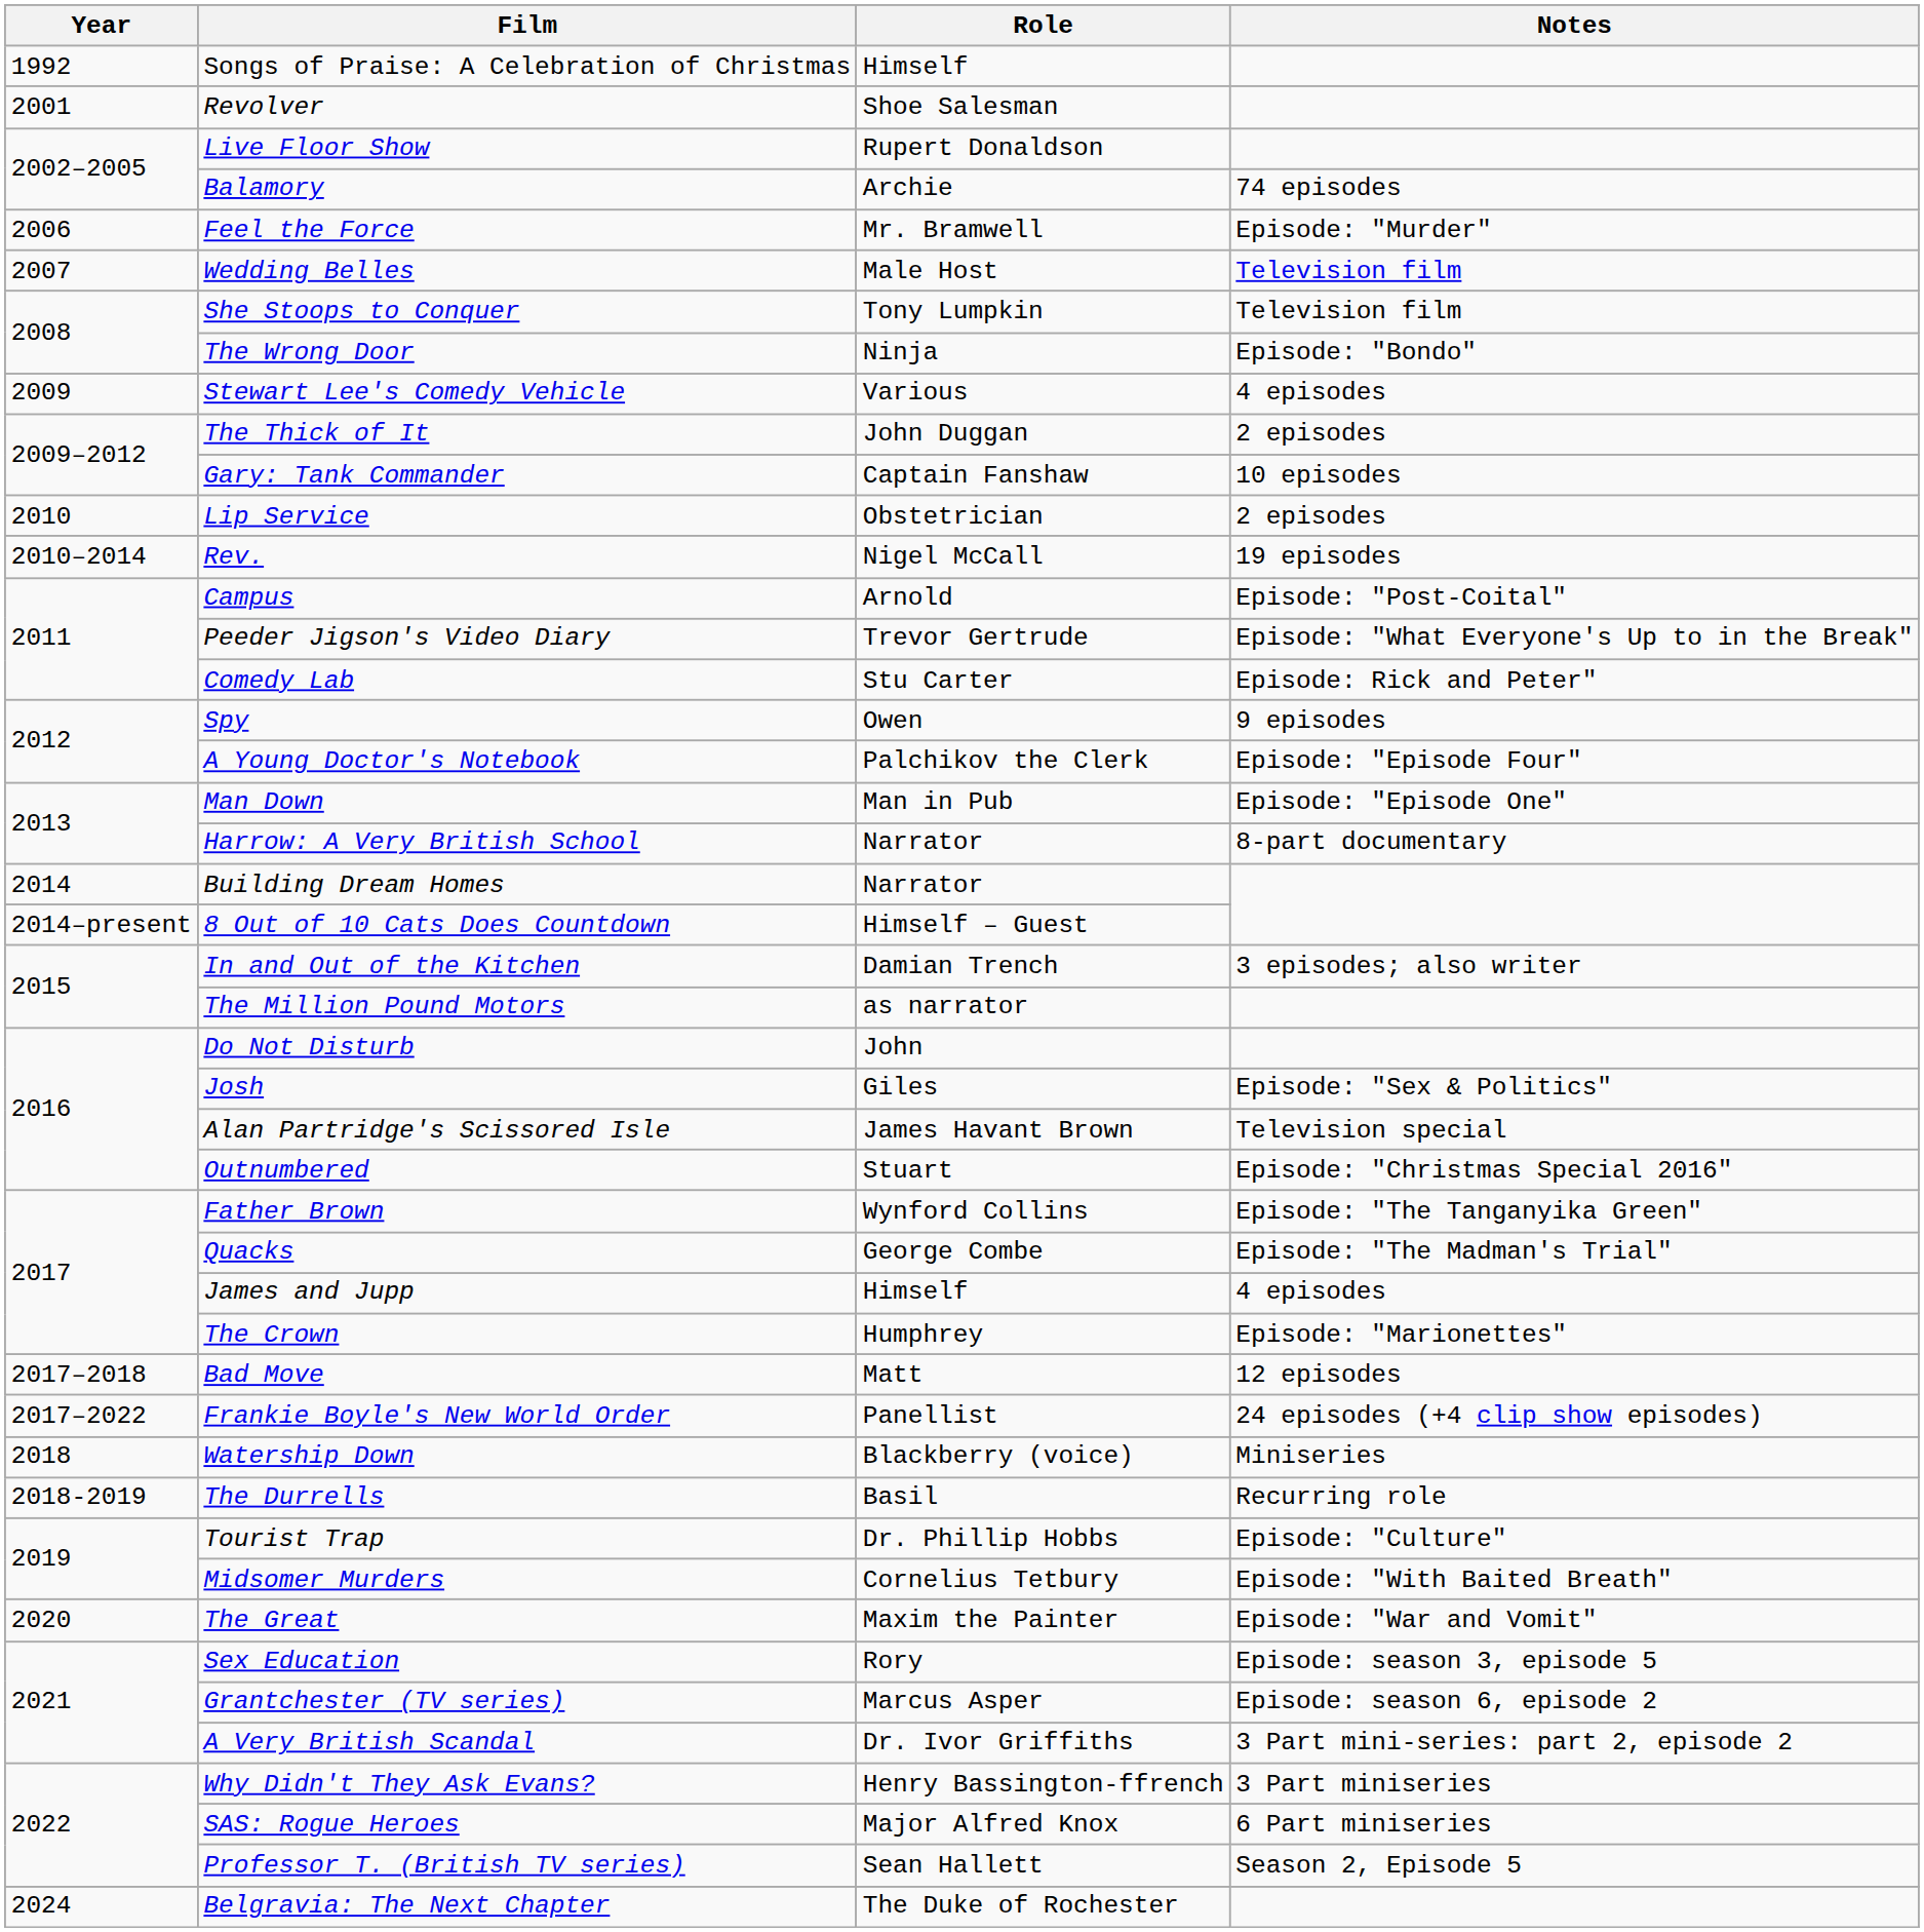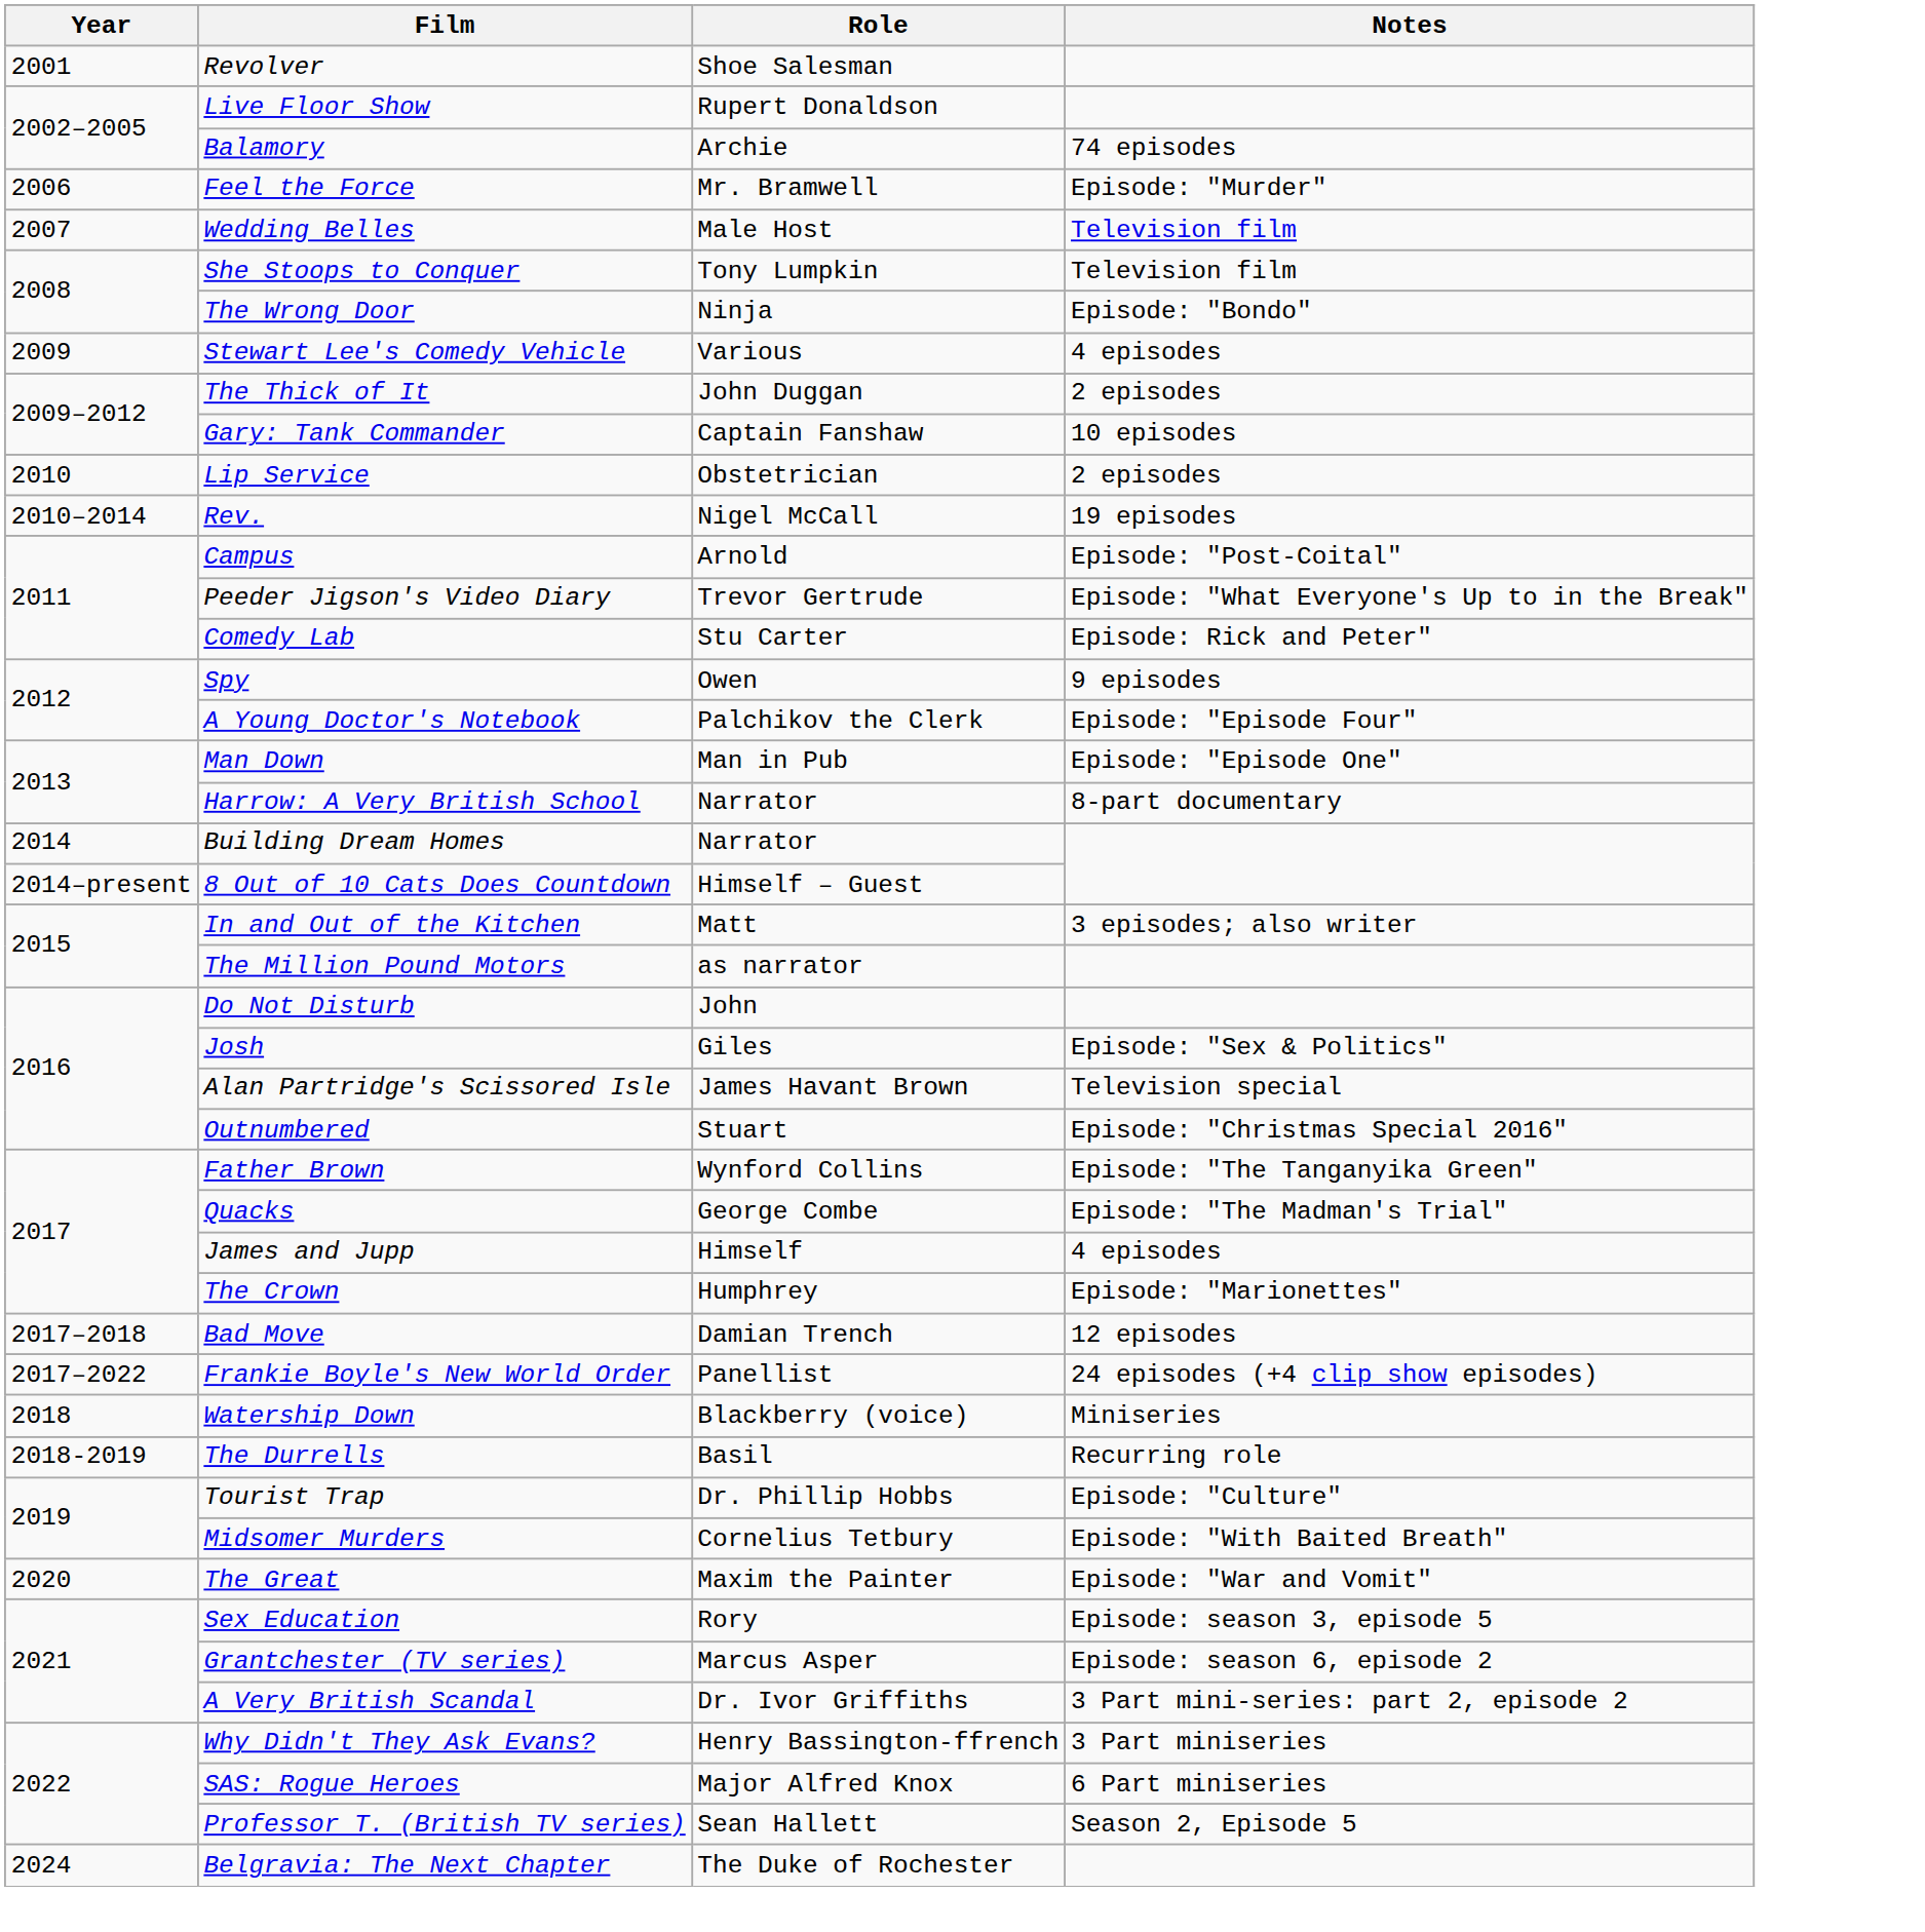 <table class="wikitable">
 <tr>
 <th>Year</th>
 <th>Film</th>
 <th>Role</th>
 <th>Notes</th>
-</tr>
-<tr>
-<td>1992</td>
-<td>Songs of Praise: A Celebration of Christmas</td>
-<td>Himself</td>
-<td></td>
 </tr>
 <tr>
 <td>2001</td>
 <td><em>Revolver</em></td>
 <td>Shoe Salesman</td>
 <td></td>
 </tr>
 <tr>
 <td rowspan="2">2002–2005</td>
 <td><em><a href='#'>Live Floor Show</a></em></td>
 <td>Rupert Donaldson</td>
 <td></td>
 </tr>
 <tr>
 <td><em><a href='#'>Balamory</a></em></td>
 <td>Archie</td>
 <td>74 episodes</td>
 </tr>
 <tr>
 <td>2006</td>
 <td><em><a href='#'>Feel the Force</a></em></td>
 <td>Mr. Bramwell</td>
 <td>Episode: "Murder"</td>
 </tr>
 <tr>
 <td>2007</td>
 <td><em><a href='#'>Wedding Belles</a></em></td>
 <td>Male Host</td>
 <td><a href='#'>Television film</a></td>
 </tr>
 <tr>
 <td rowspan="2">2008</td>
 <td><em><a href='#'>She Stoops to Conquer</a></em></td>
 <td>Tony Lumpkin</td>
 <td>Television film</td>
 </tr>
 <tr>
 <td><em><a href='#'>The Wrong Door</a></em></td>
 <td>Ninja</td>
 <td>Episode: "Bondo"</td>
 </tr>
 <tr>
 <td>2009</td>
 <td><em><a href='#'>Stewart Lee's Comedy Vehicle</a></em></td>
 <td>Various</td>
 <td>4 episodes</td>
 </tr>
 <tr>
 <td rowspan="2">2009–2012</td>
 <td><em><a href='#'>The Thick of It</a></em></td>
 <td>John Duggan</td>
 <td>2 episodes</td>
 </tr>
 <tr>
 <td><em><a href='#'>Gary: Tank Commander</a></em></td>
 <td>Captain Fanshaw</td>
 <td>10 episodes</td>
 </tr>
 <tr>
 <td>2010</td>
 <td><em><a href='#'>Lip Service</a></em></td>
 <td>Obstetrician</td>
 <td>2 episodes</td>
 </tr>
 <tr>
 <td>2010–2014</td>
 <td><em><a href='#'>Rev.</a></em></td>
 <td>Nigel McCall</td>
 <td>19 episodes</td>
 </tr>
 <tr>
 <td rowspan="3">2011</td>
 <td><em><a href='#'>Campus</a></em></td>
 <td>Arnold</td>
 <td>Episode: "Post-Coital"</td>
 </tr>
 <tr>
 <td><em>Peeder Jigson's Video Diary</em></td>
 <td>Trevor Gertrude</td>
 <td>Episode: "What Everyone's Up to in the Break"</td>
 </tr>
 <tr>
 <td><em><a href='#'>Comedy Lab</a></em></td>
 <td>Stu Carter</td>
 <td>Episode: Rick and Peter"</td>
 </tr>
 <tr>
 <td rowspan="2">2012</td>
 <td><em><a href='#'>Spy</a></em></td>
 <td>Owen</td>
 <td>9 episodes</td>
 </tr>
 <tr>
 <td><em><a href='#'>A Young Doctor's Notebook</a></em></td>
 <td>Palchikov the Clerk</td>
 <td>Episode: "Episode Four"</td>
 </tr>
 <tr>
 <td rowspan="2">2013</td>
 <td><em><a href='#'>Man Down</a></em></td>
 <td>Man in Pub</td>
 <td>Episode: "Episode One"</td>
 </tr>
 <tr>
 <td><em><a href='#'>Harrow: A Very British School</a></em></td>
 <td>Narrator</td>
 <td>8-part documentary</td>
 </tr>
 <tr>
 <td>2014</td>
 <td><em>Building Dream Homes</em></td>
 <td>Narrator</td>
 </tr>
 <tr>
 <td>2014–present</td>
 <td><em><a href='#'>8 Out of 10 Cats Does Countdown</a></em></td>
 <td>Himself – Guest</td>
 </tr>
 <tr>
 <td rowspan="2">2015</td>
 <td><em><a href='#'>In and Out of the Kitchen</a></em></td>
-<td>Damian Trench</td>
+<td>Matt</td>
 <td>3 episodes; also writer</td>
 </tr>
 <tr>
 <td><em><a href='#'>The Million Pound Motors</a></em></td>
 <td>as narrator</td>
 <td></td>
 </tr>
 <tr>
 <td rowspan="4">2016</td>
 <td><em><a href='#'>Do Not Disturb</a></em></td>
 <td>John</td>
 <td></td>
 </tr>
 <tr>
 <td><em><a href='#'>Josh</a></em></td>
 <td>Giles</td>
 <td>Episode: "Sex & Politics"</td>
 </tr>
 <tr>
 <td><em>Alan Partridge's Scissored Isle</em></td>
 <td>James Havant Brown</td>
 <td>Television special</td>
 </tr>
 <tr>
 <td><em><a href='#'>Outnumbered</a></em></td>
 <td>Stuart</td>
 <td>Episode: "Christmas Special 2016"</td>
 </tr>
 <tr>
 <td rowspan="4">2017</td>
 <td><em><a href='#'>Father Brown</a></em></td>
 <td>Wynford Collins</td>
 <td>Episode: "The Tanganyika Green"</td>
 </tr>
 <tr>
 <td><em><a href='#'>Quacks</a></em></td>
 <td>George Combe</td>
 <td>Episode: "The Madman's Trial"</td>
 </tr>
 <tr>
 <td><em>James and Jupp</em></td>
 <td>Himself</td>
 <td>4 episodes</td>
 </tr>
 <tr>
 <td><em><a href='#'>The Crown</a></em></td>
 <td>Humphrey</td>
 <td>Episode: "Marionettes"</td>
 </tr>
 <tr>
 <td>2017–2018</td>
 <td><em><a href='#'>Bad Move</a></em></td>
-<td>Matt</td>
+<td>Damian Trench</td>
 <td>12 episodes</td>
 </tr>
 <tr>
 <td>2017–2022</td>
 <td><em><a href='#'>Frankie Boyle's New World Order</a></em></td>
 <td>Panellist</td>
 <td>24 episodes (+4 <a href='#'>clip show</a> episodes)</td>
 </tr>
 <tr>
 <td>2018</td>
 <td><em><a href='#'>Watership Down</a></em></td>
 <td>Blackberry (voice)</td>
 <td>Miniseries</td>
 </tr>
 <tr>
 <td>2018-2019</td>
 <td><em><a href='#'>The Durrells</a></em></td>
 <td>Basil</td>
 <td>Recurring role</td>
 </tr>
 <tr>
 <td rowspan="2">2019</td>
 <td><em>Tourist Trap</em></td>
 <td>Dr. Phillip Hobbs</td>
 <td>Episode: "Culture"</td>
 </tr>
 <tr>
 <td><em><a href='#'>Midsomer Murders</a></em></td>
 <td>Cornelius Tetbury</td>
 <td>Episode: "With Baited Breath"</td>
 </tr>
 <tr>
 <td>2020</td>
 <td><em><a href='#'>The Great</a></em></td>
 <td>Maxim the Painter</td>
 <td>Episode: "War and Vomit"</td>
 </tr>
 <tr>
 <td rowspan="3">2021</td>
 <td><em><a href='#'>Sex Education</a></em></td>
 <td>Rory</td>
 <td>Episode: season 3, episode 5</td>
 </tr>
 <tr>
 <td><em><a href='#'>Grantchester (TV series)</a></em></td>
 <td>Marcus Asper</td>
 <td>Episode: season 6, episode 2</td>
 </tr>
 <tr>
 <td><em><a href='#'>A Very British Scandal</a></em></td>
 <td>Dr. Ivor Griffiths</td>
 <td>3 Part mini-series: part 2, episode 2</td>
 </tr>
 <tr>
 <td rowspan="3">2022</td>
 <td><em><a href='#'>Why Didn't They Ask Evans?</a></em></td>
 <td>Henry Bassington-ffrench</td>
 <td>3 Part miniseries</td>
 </tr>
 <tr>
 <td><em><a href='#'>SAS: Rogue Heroes</a></em></td>
 <td>Major Alfred Knox</td>
 <td>6 Part miniseries</td>
 </tr>
 <tr>
 <td><em><a href='#'>Professor T. (British TV series)</a></em></td>
 <td>Sean Hallett</td>
 <td>Season 2, Episode 5</td>
 </tr>
 <tr>
 <td rowspan = "1">2024</td>
 <td><em><a href='#'>Belgravia: The Next Chapter</a></em></td>
 <td>The Duke of Rochester</td>
 </tr>
 </table>
